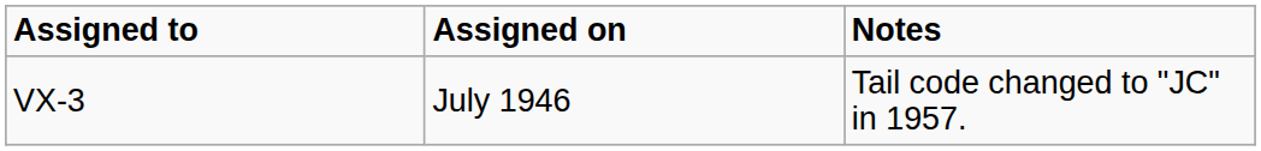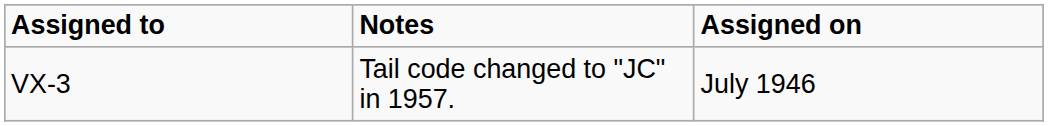 <table class="wikitable" style="width: 70%;">
 <tr>
 <td style="width: 200px;"><strong>Assigned to</strong></td>
+<td><strong>Notes</strong></td>
 <td style="width: 200px;"><strong>Assigned on</strong></td>
-<td><strong>Notes</strong></td>
 </tr>
 <tr>
 <td>VX-3</td>
+<td>Tail code changed to "JC" in 1957.</td>
 <td>July 1946</td>
-<td>Tail code changed to "JC" in 1957.</td>
 </tr>
 </table>
